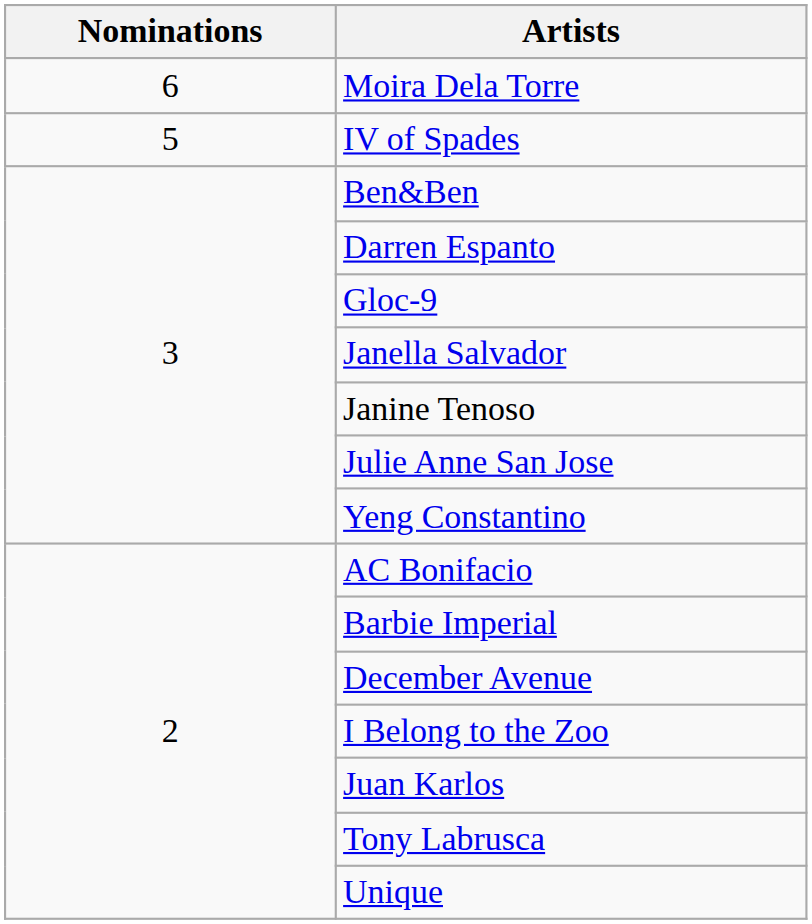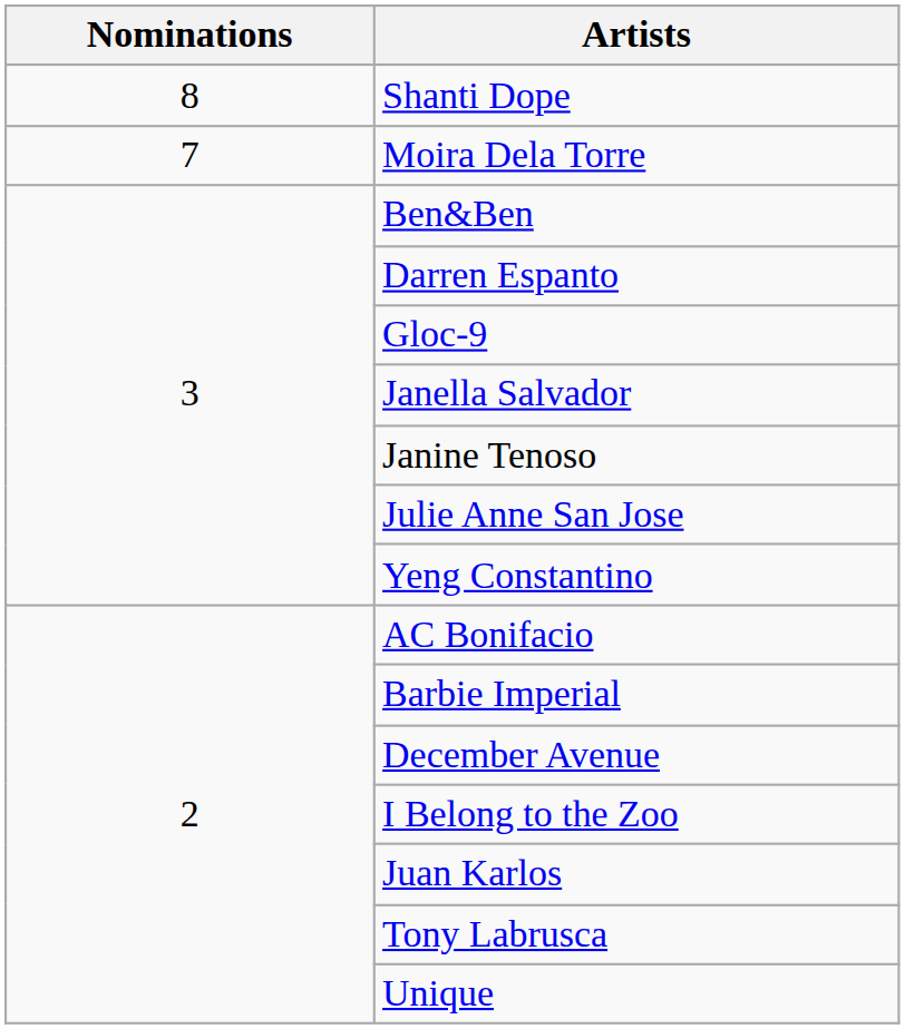 <table class="wikitable"  style="width:30%;">
 <tr>
 <th scope="col">Nominations</th>
 <th scope="col">Artists</th>
 </tr>
 <tr>
-<td align=center>6</td>
-<td><a href='#'>Moira Dela Torre</a></td>
+<td align=center>8</td>
+<td><a href='#'>Shanti Dope</a></td>
 </tr>
 <tr>
-<td align=center>5</td>
-<td><a href='#'>IV of Spades</a></td>
+<td align=center>7</td>
+<td><a href='#'>Moira Dela Torre</a></td>
 </tr>
 <tr>
 <td rowspan="7" align=center>3</td>
 <td><a href='#'>Ben&Ben</a></td>
 </tr>
 <tr>
 <td><a href='#'>Darren Espanto</a></td>
 </tr>
 <tr>
 <td><a href='#'>Gloc-9</a></td>
 </tr>
 <tr>
 <td><a href='#'>Janella Salvador</a></td>
 </tr>
 <tr>
 <td>Janine Tenoso</td>
 </tr>
 <tr>
 <td><a href='#'>Julie Anne San Jose</a></td>
 </tr>
 <tr>
 <td><a href='#'>Yeng Constantino</a></td>
 </tr>
 <tr>
 <td rowspan="7" align=center>2</td>
 <td><a href='#'>AC Bonifacio</a></td>
 </tr>
 <tr>
 <td><a href='#'>Barbie Imperial</a></td>
 </tr>
 <tr>
 <td><a href='#'>December Avenue</a></td>
 </tr>
 <tr>
 <td><a href='#'>I Belong to the Zoo</a></td>
 </tr>
 <tr>
 <td><a href='#'>Juan Karlos</a></td>
 </tr>
 <tr>
 <td><a href='#'>Tony Labrusca</a></td>
 </tr>
 <tr>
 <td><a href='#'>Unique</a></td>
 </tr>
 </table>
